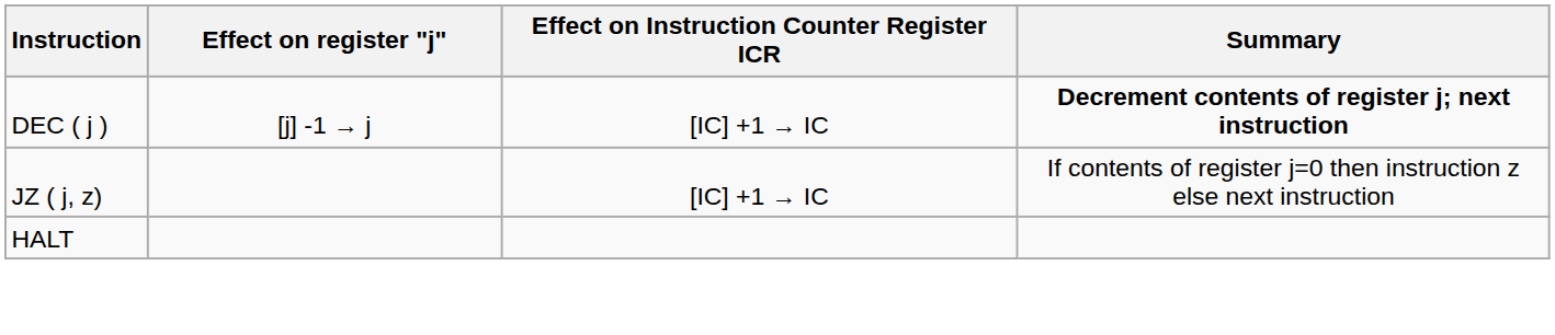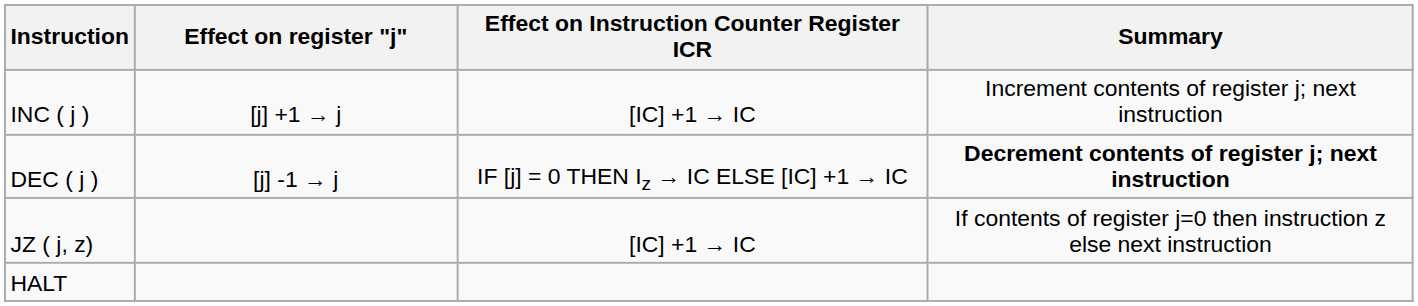 <table class="wikitable">
 <tr style="background-color:#C0C0C0;font-size:9pt;font-weight:bold">
 <th width="54.6" Height="12">Instruction</th>
 <th width="163.2">Effect on register "j"</th>
 <th width="240.6">Effect on  Instruction Counter Register ICR</th>
 <th width="248.4">Summary</th>
 </tr>
 <tr style="font-size:9pt">
+<td Height="11.4" valign="bottom">INC ( j )</td>
+<td align="center" valign="bottom">[j] +1 → j</td>
+<td align="center" valign="bottom">[IC] +1 → IC</td>
+<td align="center" valign="bottom">Increment contents of register j; next instruction</td>
+</tr>
+<tr style="font-size:9pt">
 <td Height="11.4" valign="bottom">DEC ( j )</td>
 <td align="center" valign="bottom">[j]  -1 → j</td>
-<td align="center" valign="bottom">[IC] +1 → IC</td>
+<td align="center" valign="bottom">IF [j] = 0 THEN I<sub>z</sub> → IC ELSE [IC] +1 → IC</td>
 <td align="center" valign="bottom"><strong>Decrement contents of register j; next instruction</strong></td>
 </tr>
 <tr style="font-size:9pt">
 <td Height="11.4" valign="bottom">JZ ( j, z)</td>
 <td align="center" valign="bottom"></td>
 <td align="center" valign="bottom">[IC] +1 → IC</td>
 <td align="center" valign="bottom">If contents of register j=0 then instruction z else next instruction</td>
 </tr>
 <tr style="font-size:9pt">
 <td Height="11.4" valign="bottom">HALT</td>
 <td align="center" valign="bottom"></td>
 <td align="center" valign="bottom"></td>
 <td align="center" valign="bottom"></td>
 </tr>
 </table>
